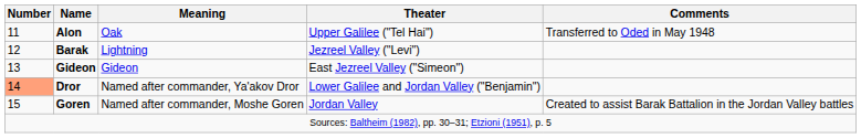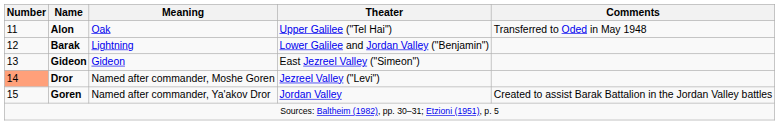 <table class="wikitable">
 <tr>
 <th>Number</th>
 <th>Name</th>
 <th>Meaning</th>
 <th>Theater</th>
 <th>Comments</th>
 </tr>
 <tr>
 <td>11</td>
 <td><strong>Alon</strong></td>
 <td><a href='#'>Oak</a></td>
 <td><a href='#'>Upper Galilee</a> ("Tel Hai")</td>
 <td>Transferred to <a href='#'>Oded</a> in May 1948</td>
 </tr>
 <tr>
 <td>12</td>
 <td><strong>Barak</strong></td>
 <td><a href='#'>Lightning</a></td>
-<td><a href='#'>Jezreel Valley</a> ("Levi")</td>
+<td><a href='#'>Lower Galilee</a> and <a href='#'>Jordan Valley</a> ("Benjamin")</td>
 <td></td>
 </tr>
 <tr>
 <td>13</td>
 <td><strong>Gideon</strong></td>
 <td><a href='#'>Gideon</a></td>
 <td>East <a href='#'>Jezreel Valley</a> ("Simeon")</td>
 <td></td>
 </tr>
 <tr>
 <td style="background: lightsalmon;">14</td>
 <td><strong>Dror</strong></td>
-<td>Named after commander, Ya'akov Dror</td>
-<td><a href='#'>Lower Galilee</a> and <a href='#'>Jordan Valley</a> ("Benjamin")</td>
+<td>Named after commander, Moshe Goren</td>
+<td><a href='#'>Jezreel Valley</a> ("Levi")</td>
 <td></td>
 </tr>
 <tr>
 <td>15</td>
 <td><strong>Goren</strong></td>
-<td>Named after commander, Moshe Goren</td>
+<td>Named after commander, Ya'akov Dror</td>
 <td><a href='#'>Jordan Valley</a></td>
 <td>Created to assist Barak Battalion in the Jordan Valley battles</td>
 </tr>
 <tr>
 <td colspan="5" align="center"><small>Sources: <a href='#'>Baltheim (1982)</a>, pp. 30–31; <a href='#'>Etzioni (1951)</a>, p. 5</small></td>
 </tr>
 </table>
